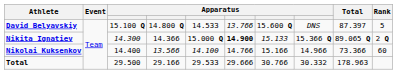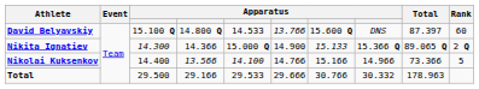 <table class="wikitable" style="text-align:center; font-size:90%">
 <tr style="font-size:95%">
 <th rowspan=2>Athlete</th>
 <th rowspan=2>Event</th>
 <th colspan=6>Apparatus</th>
 <th rowspan=2>Total</th>
 <th rowspan=2>Rank</th>
 </tr>
 <tr style="font-size:95%">
 <th></th>
 <th></th>
 <th></th>
 <th></th>
 <th></th>
 <th></th>
 </tr>
 <tr>
 <td align=left><strong><a href='#'>David Belyavskiy</a></strong></td>
 <td style="text-align:left;" rowspan=4><a href='#'>Team</a></td>
 <td>15.100 <strong>Q</strong></td>
 <td>14.800 <strong>Q</strong></td>
 <td>14.533</td>
 <td><em>13.766</em></td>
 <td>15.600 <strong>Q</strong></td>
 <td><em>DNS</em></td>
 <td>87.397</td>
-<td>5</td>
+<td>60</td>
 </tr>
 <tr>
 <td align=left><strong><a href='#'>Nikita Ignatiev</a></strong></td>
 <td><em>14.300</em></td>
 <td>14.366</td>
 <td>15.000 <strong>Q</strong></td>
-<td><strong>14.900</strong></td>
+<td>14.900</td>
 <td><em>15.133</em></td>
 <td>15.366 <strong>Q</strong></td>
 <td>89.065 <strong>Q</strong></td>
 <td>2 <strong>Q</strong></td>
 </tr>
 <tr>
 <td align=left><strong><a href='#'>Nikolai Kuksenkov</a></strong></td>
 <td>14.400</td>
 <td><em>13.566</em></td>
 <td><em>14.100</em></td>
 <td>14.766</td>
 <td>15.166</td>
 <td>14.966</td>
 <td>73.366</td>
-<td>60</td>
+<td>5</td>
 </tr>
 <tr>
 <td align=left><strong>Total</strong></td>
 <td>29.500</td>
 <td>29.166</td>
 <td>29.533</td>
 <td>29.666</td>
 <td>30.766</td>
 <td>30.332</td>
 <td>178.963</td>
 <td></td>
 </tr>
 </table>
